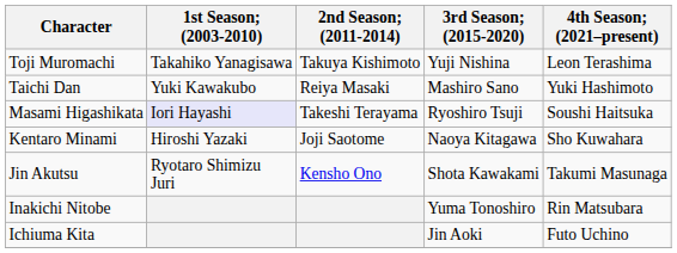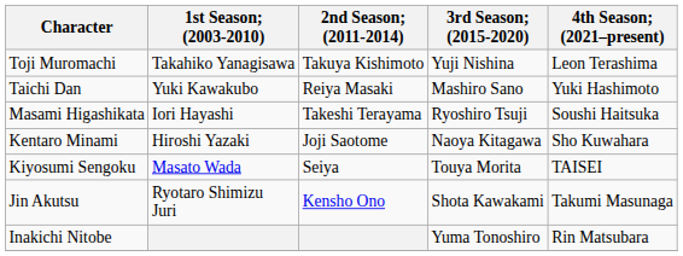 <table class="wikitable">
 <tr>
 <th>Character</th>
 <th>1st Season;<br>(2003-2010)</th>
 <th>2nd Season;<br>(2011-2014)</th>
 <th>3rd Season;<br>(2015-2020)</th>
 <th>4th Season;<br>(2021–present)</th>
 </tr>
 <tr>
 <td>Toji Muromachi</td>
 <td>Takahiko Yanagisawa</td>
 <td>Takuya Kishimoto</td>
 <td>Yuji Nishina</td>
 <td>Leon Terashima</td>
 </tr>
 <tr>
 <td>Taichi Dan</td>
 <td>Yuki Kawakubo</td>
 <td>Reiya Masaki</td>
 <td>Mashiro Sano</td>
 <td>Yuki Hashimoto</td>
 </tr>
 <tr>
 <td>Masami Higashikata</td>
-<td style="background: lavender;">Iori Hayashi</td>
+<td>Iori Hayashi</td>
 <td>Takeshi Terayama</td>
 <td>Ryoshiro Tsuji</td>
 <td>Soushi Haitsuka</td>
 </tr>
 <tr>
 <td>Kentaro Minami</td>
 <td>Hiroshi Yazaki</td>
 <td>Joji Saotome</td>
 <td>Naoya Kitagawa</td>
 <td>Sho Kuwahara</td>
+</tr>
+<tr>
+<td>Kiyosumi Sengoku</td>
+<td><a href='#'>Masato Wada</a></td>
+<td>Seiya</td>
+<td>Touya Morita</td>
+<td>TAISEI</td>
 </tr>
 <tr>
 <td>Jin Akutsu</td>
 <td>Ryotaro Shimizu<br>Juri</td>
 <td><a href='#'>Kensho Ono</a></td>
 <td>Shota Kawakami</td>
 <td>Takumi Masunaga</td>
 </tr>
 <tr>
 <td>Inakichi Nitobe</td>
 <th scope="row"></th>
 <th scope="row"></th>
 <td>Yuma Tonoshiro</td>
 <td>Rin Matsubara</td>
 </tr>
 <tr>
-<td>Ichiuma Kita</td>
-<th scope="row"></th>
-<th scope="row"></th>
-<td>Jin Aoki</td>
-<td>Futo Uchino</td>
-</tr>
-<tr>
 </tr>
 </table>
